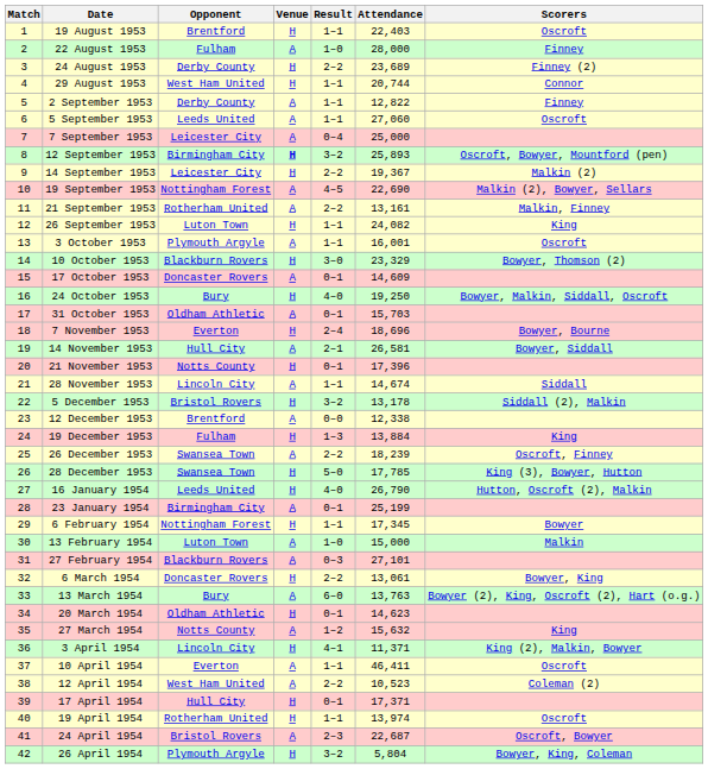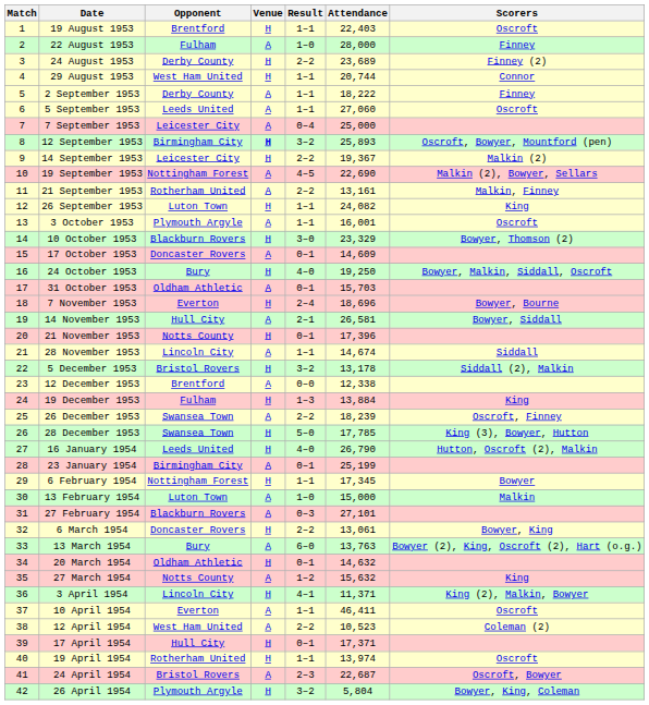 <table class="wikitable" style="font-size:100%; text-align:center">
 <tr>
 <th>Match</th>
 <th>Date</th>
 <th>Opponent</th>
 <th>Venue</th>
 <th>Result</th>
 <th>Attendance</th>
 <th>Scorers</th>
 </tr>
 <tr style="background-color: #FFFFCC;">
 <td>1</td>
 <td>19 August 1953</td>
 <td><a href='#'>Brentford</a></td>
 <td><a href='#'>H</a></td>
 <td>1–1</td>
 <td>22,403</td>
 <td><a href='#'>Oscroft</a></td>
 </tr>
 <tr style="background-color: #CCFFCC;">
 <td>2</td>
 <td>22 August 1953</td>
 <td><a href='#'>Fulham</a></td>
 <td><a href='#'>A</a></td>
 <td>1–0</td>
 <td>28,000</td>
 <td><a href='#'>Finney</a></td>
 </tr>
 <tr style="background-color: #FFFFCC;">
 <td>3</td>
 <td>24 August 1953</td>
 <td><a href='#'>Derby County</a></td>
 <td><a href='#'>H</a></td>
 <td>2–2</td>
 <td>23,689</td>
 <td><a href='#'>Finney</a> (2)</td>
 </tr>
 <tr style="background-color: #FFFFCC;">
 <td>4</td>
 <td>29 August 1953</td>
 <td><a href='#'>West Ham United</a></td>
 <td><a href='#'>H</a></td>
 <td>1–1</td>
 <td>20,744</td>
 <td><a href='#'>Connor</a></td>
 </tr>
 <tr style="background-color: #FFFFCC;">
 <td>5</td>
 <td>2 September 1953</td>
 <td><a href='#'>Derby County</a></td>
 <td><a href='#'>A</a></td>
 <td>1–1</td>
-<td>12,822</td>
+<td>18,222</td>
 <td><a href='#'>Finney</a></td>
 </tr>
 <tr style="background-color: #FFFFCC;">
 <td>6</td>
 <td>5 September 1953</td>
 <td><a href='#'>Leeds United</a></td>
 <td><a href='#'>A</a></td>
 <td>1–1</td>
 <td>27,060</td>
 <td><a href='#'>Oscroft</a></td>
 </tr>
 <tr style="background-color: #FFCCCC;">
 <td>7</td>
 <td>7 September 1953</td>
 <td><a href='#'>Leicester City</a></td>
 <td><a href='#'>A</a></td>
 <td>0–4</td>
 <td>25,000</td>
 <td></td>
 </tr>
 <tr style="background-color: #CCFFCC;">
 <td>8</td>
 <td>12 September 1953</td>
 <td><a href='#'>Birmingham City</a></td>
 <td><strong><a href='#'>H</a></strong></td>
 <td>3–2</td>
 <td>25,893</td>
 <td><a href='#'>Oscroft</a>, <a href='#'>Bowyer</a>, <a href='#'>Mountford</a> (pen)</td>
 </tr>
 <tr style="background-color: #FFFFCC;">
 <td>9</td>
 <td>14 September 1953</td>
 <td><a href='#'>Leicester City</a></td>
 <td><a href='#'>H</a></td>
 <td>2–2</td>
 <td>19,367</td>
 <td><a href='#'>Malkin</a> (2)</td>
 </tr>
 <tr style="background-color: #FFCCCC;">
 <td>10</td>
 <td>19 September 1953</td>
 <td><a href='#'>Nottingham Forest</a></td>
 <td><a href='#'>A</a></td>
 <td>4–5</td>
 <td>22,690</td>
 <td><a href='#'>Malkin</a> (2), <a href='#'>Bowyer</a>, <a href='#'>Sellars</a></td>
 </tr>
 <tr style="background-color: #FFFFCC;">
 <td>11</td>
 <td>21 September 1953</td>
 <td><a href='#'>Rotherham United</a></td>
 <td><a href='#'>A</a></td>
 <td>2–2</td>
 <td>13,161</td>
 <td><a href='#'>Malkin</a>, <a href='#'>Finney</a></td>
 </tr>
 <tr style="background-color: #FFFFCC;">
 <td>12</td>
 <td>26 September 1953</td>
 <td><a href='#'>Luton Town</a></td>
 <td><a href='#'>H</a></td>
 <td>1–1</td>
 <td>24,082</td>
 <td><a href='#'>King</a></td>
 </tr>
 <tr style="background-color: #FFFFCC;">
 <td>13</td>
 <td>3 October 1953</td>
 <td><a href='#'>Plymouth Argyle</a></td>
 <td><a href='#'>A</a></td>
 <td>1–1</td>
 <td>16,001</td>
 <td><a href='#'>Oscroft</a></td>
 </tr>
 <tr style="background-color: #CCFFCC;">
 <td>14</td>
 <td>10 October 1953</td>
 <td><a href='#'>Blackburn Rovers</a></td>
 <td><a href='#'>H</a></td>
 <td>3–0</td>
 <td>23,329</td>
 <td><a href='#'>Bowyer</a>, <a href='#'>Thomson</a> (2)</td>
 </tr>
 <tr style="background-color: #FFCCCC;">
 <td>15</td>
 <td>17 October 1953</td>
 <td><a href='#'>Doncaster Rovers</a></td>
 <td><a href='#'>A</a></td>
 <td>0–1</td>
 <td>14,609</td>
 <td></td>
 </tr>
 <tr style="background-color: #CCFFCC;">
 <td>16</td>
 <td>24 October 1953</td>
 <td><a href='#'>Bury</a></td>
 <td><a href='#'>H</a></td>
 <td>4–0</td>
 <td>19,250</td>
 <td><a href='#'>Bowyer</a>, <a href='#'>Malkin</a>, <a href='#'>Siddall</a>, <a href='#'>Oscroft</a></td>
 </tr>
 <tr style="background-color: #FFCCCC;">
 <td>17</td>
 <td>31 October 1953</td>
 <td><a href='#'>Oldham Athletic</a></td>
 <td><a href='#'>A</a></td>
 <td>0–1</td>
 <td>15,703</td>
 <td></td>
 </tr>
 <tr style="background-color: #FFCCCC;">
 <td>18</td>
 <td>7 November 1953</td>
 <td><a href='#'>Everton</a></td>
 <td><a href='#'>H</a></td>
 <td>2–4</td>
 <td>18,696</td>
 <td><a href='#'>Bowyer</a>, <a href='#'>Bourne</a></td>
 </tr>
 <tr style="background-color: #CCFFCC;">
 <td>19</td>
 <td>14 November 1953</td>
 <td><a href='#'>Hull City</a></td>
 <td><a href='#'>A</a></td>
 <td>2–1</td>
 <td>26,581</td>
 <td><a href='#'>Bowyer</a>, <a href='#'>Siddall</a></td>
 </tr>
 <tr style="background-color: #FFCCCC;">
 <td>20</td>
 <td>21 November 1953</td>
 <td><a href='#'>Notts County</a></td>
 <td><a href='#'>H</a></td>
 <td>0–1</td>
 <td>17,396</td>
 <td></td>
 </tr>
 <tr style="background-color: #FFFFCC;">
 <td>21</td>
 <td>28 November 1953</td>
 <td><a href='#'>Lincoln City</a></td>
 <td><a href='#'>A</a></td>
 <td>1–1</td>
 <td>14,674</td>
 <td><a href='#'>Siddall</a></td>
 </tr>
 <tr style="background-color: #CCFFCC;">
 <td>22</td>
 <td>5 December 1953</td>
 <td><a href='#'>Bristol Rovers</a></td>
 <td><a href='#'>H</a></td>
 <td>3–2</td>
 <td>13,178</td>
 <td><a href='#'>Siddall</a> (2), <a href='#'>Malkin</a></td>
 </tr>
 <tr style="background-color: #FFFFCC;">
 <td>23</td>
 <td>12 December 1953</td>
 <td><a href='#'>Brentford</a></td>
 <td><a href='#'>A</a></td>
 <td>0–0</td>
 <td>12,338</td>
 <td></td>
 </tr>
 <tr style="background-color: #FFCCCC;">
 <td>24</td>
 <td>19 December 1953</td>
 <td><a href='#'>Fulham</a></td>
 <td><a href='#'>H</a></td>
 <td>1–3</td>
 <td>13,884</td>
 <td><a href='#'>King</a></td>
 </tr>
 <tr style="background-color: #FFFFCC;">
 <td>25</td>
 <td>26 December 1953</td>
 <td><a href='#'>Swansea Town</a></td>
 <td><a href='#'>A</a></td>
 <td>2–2</td>
 <td>18,239</td>
 <td><a href='#'>Oscroft</a>, <a href='#'>Finney</a></td>
 </tr>
 <tr style="background-color: #CCFFCC;">
 <td>26</td>
 <td>28 December 1953</td>
 <td><a href='#'>Swansea Town</a></td>
 <td><a href='#'>H</a></td>
 <td>5–0</td>
 <td>17,785</td>
 <td><a href='#'>King</a> (3), <a href='#'>Bowyer</a>, <a href='#'>Hutton</a></td>
 </tr>
 <tr style="background-color: #CCFFCC;">
 <td>27</td>
 <td>16 January 1954</td>
 <td><a href='#'>Leeds United</a></td>
 <td><a href='#'>H</a></td>
 <td>4–0</td>
 <td>26,790</td>
 <td><a href='#'>Hutton</a>, <a href='#'>Oscroft</a> (2), <a href='#'>Malkin</a></td>
 </tr>
 <tr style="background-color: #FFCCCC;">
 <td>28</td>
 <td>23 January 1954</td>
 <td><a href='#'>Birmingham City</a></td>
 <td><a href='#'>A</a></td>
 <td>0–1</td>
 <td>25,199</td>
 <td></td>
 </tr>
 <tr style="background-color: #FFFFCC;">
 <td>29</td>
 <td>6 February 1954</td>
 <td><a href='#'>Nottingham Forest</a></td>
 <td><a href='#'>H</a></td>
 <td>1–1</td>
 <td>17,345</td>
 <td><a href='#'>Bowyer</a></td>
 </tr>
 <tr style="background-color: #CCFFCC;">
 <td>30</td>
 <td>13 February 1954</td>
 <td><a href='#'>Luton Town</a></td>
 <td><a href='#'>A</a></td>
 <td>1–0</td>
 <td>15,000</td>
 <td><a href='#'>Malkin</a></td>
 </tr>
 <tr style="background-color: #FFCCCC;">
 <td>31</td>
 <td>27 February 1954</td>
 <td><a href='#'>Blackburn Rovers</a></td>
 <td><a href='#'>A</a></td>
 <td>0–3</td>
 <td>27,101</td>
 <td></td>
 </tr>
 <tr style="background-color: #FFFFCC;">
 <td>32</td>
 <td>6 March 1954</td>
 <td><a href='#'>Doncaster Rovers</a></td>
 <td><a href='#'>H</a></td>
 <td>2–2</td>
 <td>13,061</td>
 <td><a href='#'>Bowyer</a>, <a href='#'>King</a></td>
 </tr>
 <tr style="background-color: #CCFFCC;">
 <td>33</td>
 <td>13 March 1954</td>
 <td><a href='#'>Bury</a></td>
 <td><a href='#'>A</a></td>
 <td>6–0</td>
 <td>13,763</td>
 <td><a href='#'>Bowyer</a> (2), <a href='#'>King</a>, <a href='#'>Oscroft</a> (2), <a href='#'>Hart</a> (o.g.)</td>
 </tr>
 <tr style="background-color: #FFCCCC;">
 <td>34</td>
 <td>20 March 1954</td>
 <td><a href='#'>Oldham Athletic</a></td>
 <td><a href='#'>H</a></td>
 <td>0–1</td>
-<td>14,623</td>
+<td>14,632</td>
 <td></td>
 </tr>
 <tr style="background-color: #FFCCCC;">
 <td>35</td>
 <td>27 March 1954</td>
 <td><a href='#'>Notts County</a></td>
 <td><a href='#'>A</a></td>
 <td>1–2</td>
 <td>15,632</td>
 <td><a href='#'>King</a></td>
 </tr>
 <tr style="background-color: #CCFFCC;">
 <td>36</td>
 <td>3 April 1954</td>
 <td><a href='#'>Lincoln City</a></td>
 <td><a href='#'>H</a></td>
 <td>4–1</td>
 <td>11,371</td>
 <td><a href='#'>King</a> (2), <a href='#'>Malkin</a>, <a href='#'>Bowyer</a></td>
 </tr>
 <tr style="background-color: #FFFFCC;">
 <td>37</td>
 <td>10 April 1954</td>
 <td><a href='#'>Everton</a></td>
 <td><a href='#'>A</a></td>
 <td>1–1</td>
 <td>46,411</td>
 <td><a href='#'>Oscroft</a></td>
 </tr>
 <tr style="background-color: #FFFFCC;">
 <td>38</td>
 <td>12 April 1954</td>
 <td><a href='#'>West Ham United</a></td>
 <td><a href='#'>A</a></td>
 <td>2–2</td>
 <td>10,523</td>
 <td><a href='#'>Coleman</a> (2)</td>
 </tr>
 <tr style="background-color: #FFCCCC;">
 <td>39</td>
 <td>17 April 1954</td>
 <td><a href='#'>Hull City</a></td>
 <td><a href='#'>H</a></td>
 <td>0–1</td>
 <td>17,371</td>
 <td></td>
 </tr>
 <tr style="background-color: #FFFFCC;">
 <td>40</td>
 <td>19 April 1954</td>
 <td><a href='#'>Rotherham United</a></td>
 <td><a href='#'>H</a></td>
 <td>1–1</td>
 <td>13,974</td>
 <td><a href='#'>Oscroft</a></td>
 </tr>
 <tr style="background-color: #FFCCCC;">
 <td>41</td>
 <td>24 April 1954</td>
 <td><a href='#'>Bristol Rovers</a></td>
 <td><a href='#'>A</a></td>
 <td>2–3</td>
 <td>22,687</td>
 <td><a href='#'>Oscroft</a>, <a href='#'>Bowyer</a></td>
 </tr>
 <tr style="background-color: #CCFFCC;">
 <td>42</td>
 <td>26 April 1954</td>
 <td><a href='#'>Plymouth Argyle</a></td>
 <td><a href='#'>H</a></td>
 <td>3–2</td>
 <td>5,804</td>
 <td><a href='#'>Bowyer</a>, <a href='#'>King</a>, <a href='#'>Coleman</a></td>
 </tr>
 </table>
